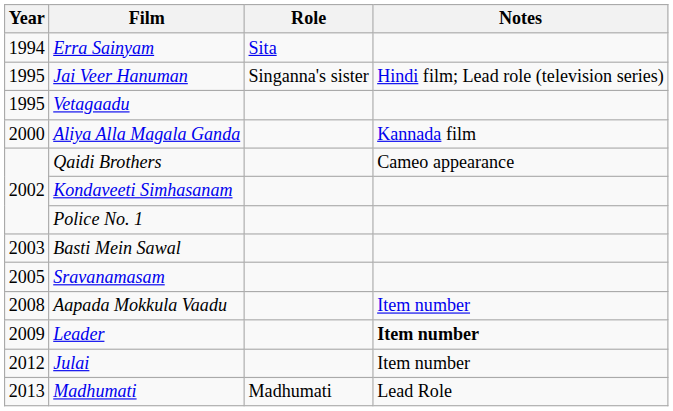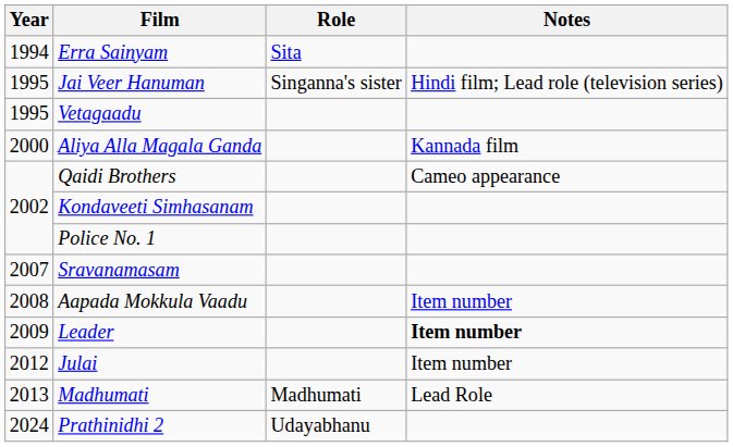 <table class="wikitable sortable">
 <tr>
 <th>Year</th>
 <th>Film</th>
 <th>Role</th>
 <th>Notes</th>
 </tr>
 <tr>
 <td>1994</td>
 <td><em><a href='#'>Erra Sainyam</a></em></td>
 <td><a href='#'>Sita</a></td>
 <td></td>
 </tr>
 <tr>
 <td>1995</td>
 <td><em><a href='#'>Jai Veer Hanuman</a></em></td>
 <td>Singanna's sister</td>
 <td><a href='#'>Hindi</a> film; Lead role (television series)</td>
 </tr>
 <tr>
 <td>1995</td>
 <td><em><a href='#'>Vetagaadu</a></em></td>
 <td></td>
 <td></td>
 </tr>
 <tr>
 <td>2000</td>
 <td><em><a href='#'>Aliya Alla Magala Ganda</a></em></td>
 <td></td>
 <td><a href='#'>Kannada</a> film</td>
 </tr>
 <tr>
 <td rowspan="3">2002</td>
 <td><em>Qaidi Brothers</em></td>
 <td></td>
 <td>Cameo appearance</td>
 </tr>
 <tr>
 <td><em><a href='#'>Kondaveeti Simhasanam</a></em></td>
 <td></td>
 <td></td>
 </tr>
 <tr>
 <td><em>Police No. 1</em></td>
 <td></td>
 <td></td>
 </tr>
-<tr>
-<td>2003</td>
-<td><em>Basti Mein Sawal</em></td>
-<td></td>
-<td></td>
-</tr>
 <tr ghhgsadyuefiufeyu>
-<td>2005</td>
+<td>2007</td>
 <td><em><a href='#'>Sravanamasam</a></em></td>
 <td></td>
 <td></td>
 </tr>
 <tr>
 <td>2008</td>
 <td><em>Aapada Mokkula Vaadu</em></td>
 <td></td>
 <td><a href='#'>Item number</a></td>
 </tr>
 <tr>
 <td>2009</td>
 <td><em><a href='#'>Leader</a></em></td>
 <td></td>
 <td><strong>Item number</strong></td>
 </tr>
 <tr>
 <td>2012</td>
 <td><em><a href='#'>Julai</a></em></td>
 <td></td>
 <td>Item number</td>
 </tr>
 <tr>
 <td>2013</td>
 <td><em><a href='#'>Madhumati</a></em></td>
 <td>Madhumati</td>
 <td>Lead Role</td>
 </tr>
+<tr>
+<td>2024</td>
+<td><em><a href='#'>Prathinidhi 2</a></em></td>
+<td>Udayabhanu</td>
+<td></td>
+</tr>
 </table>
